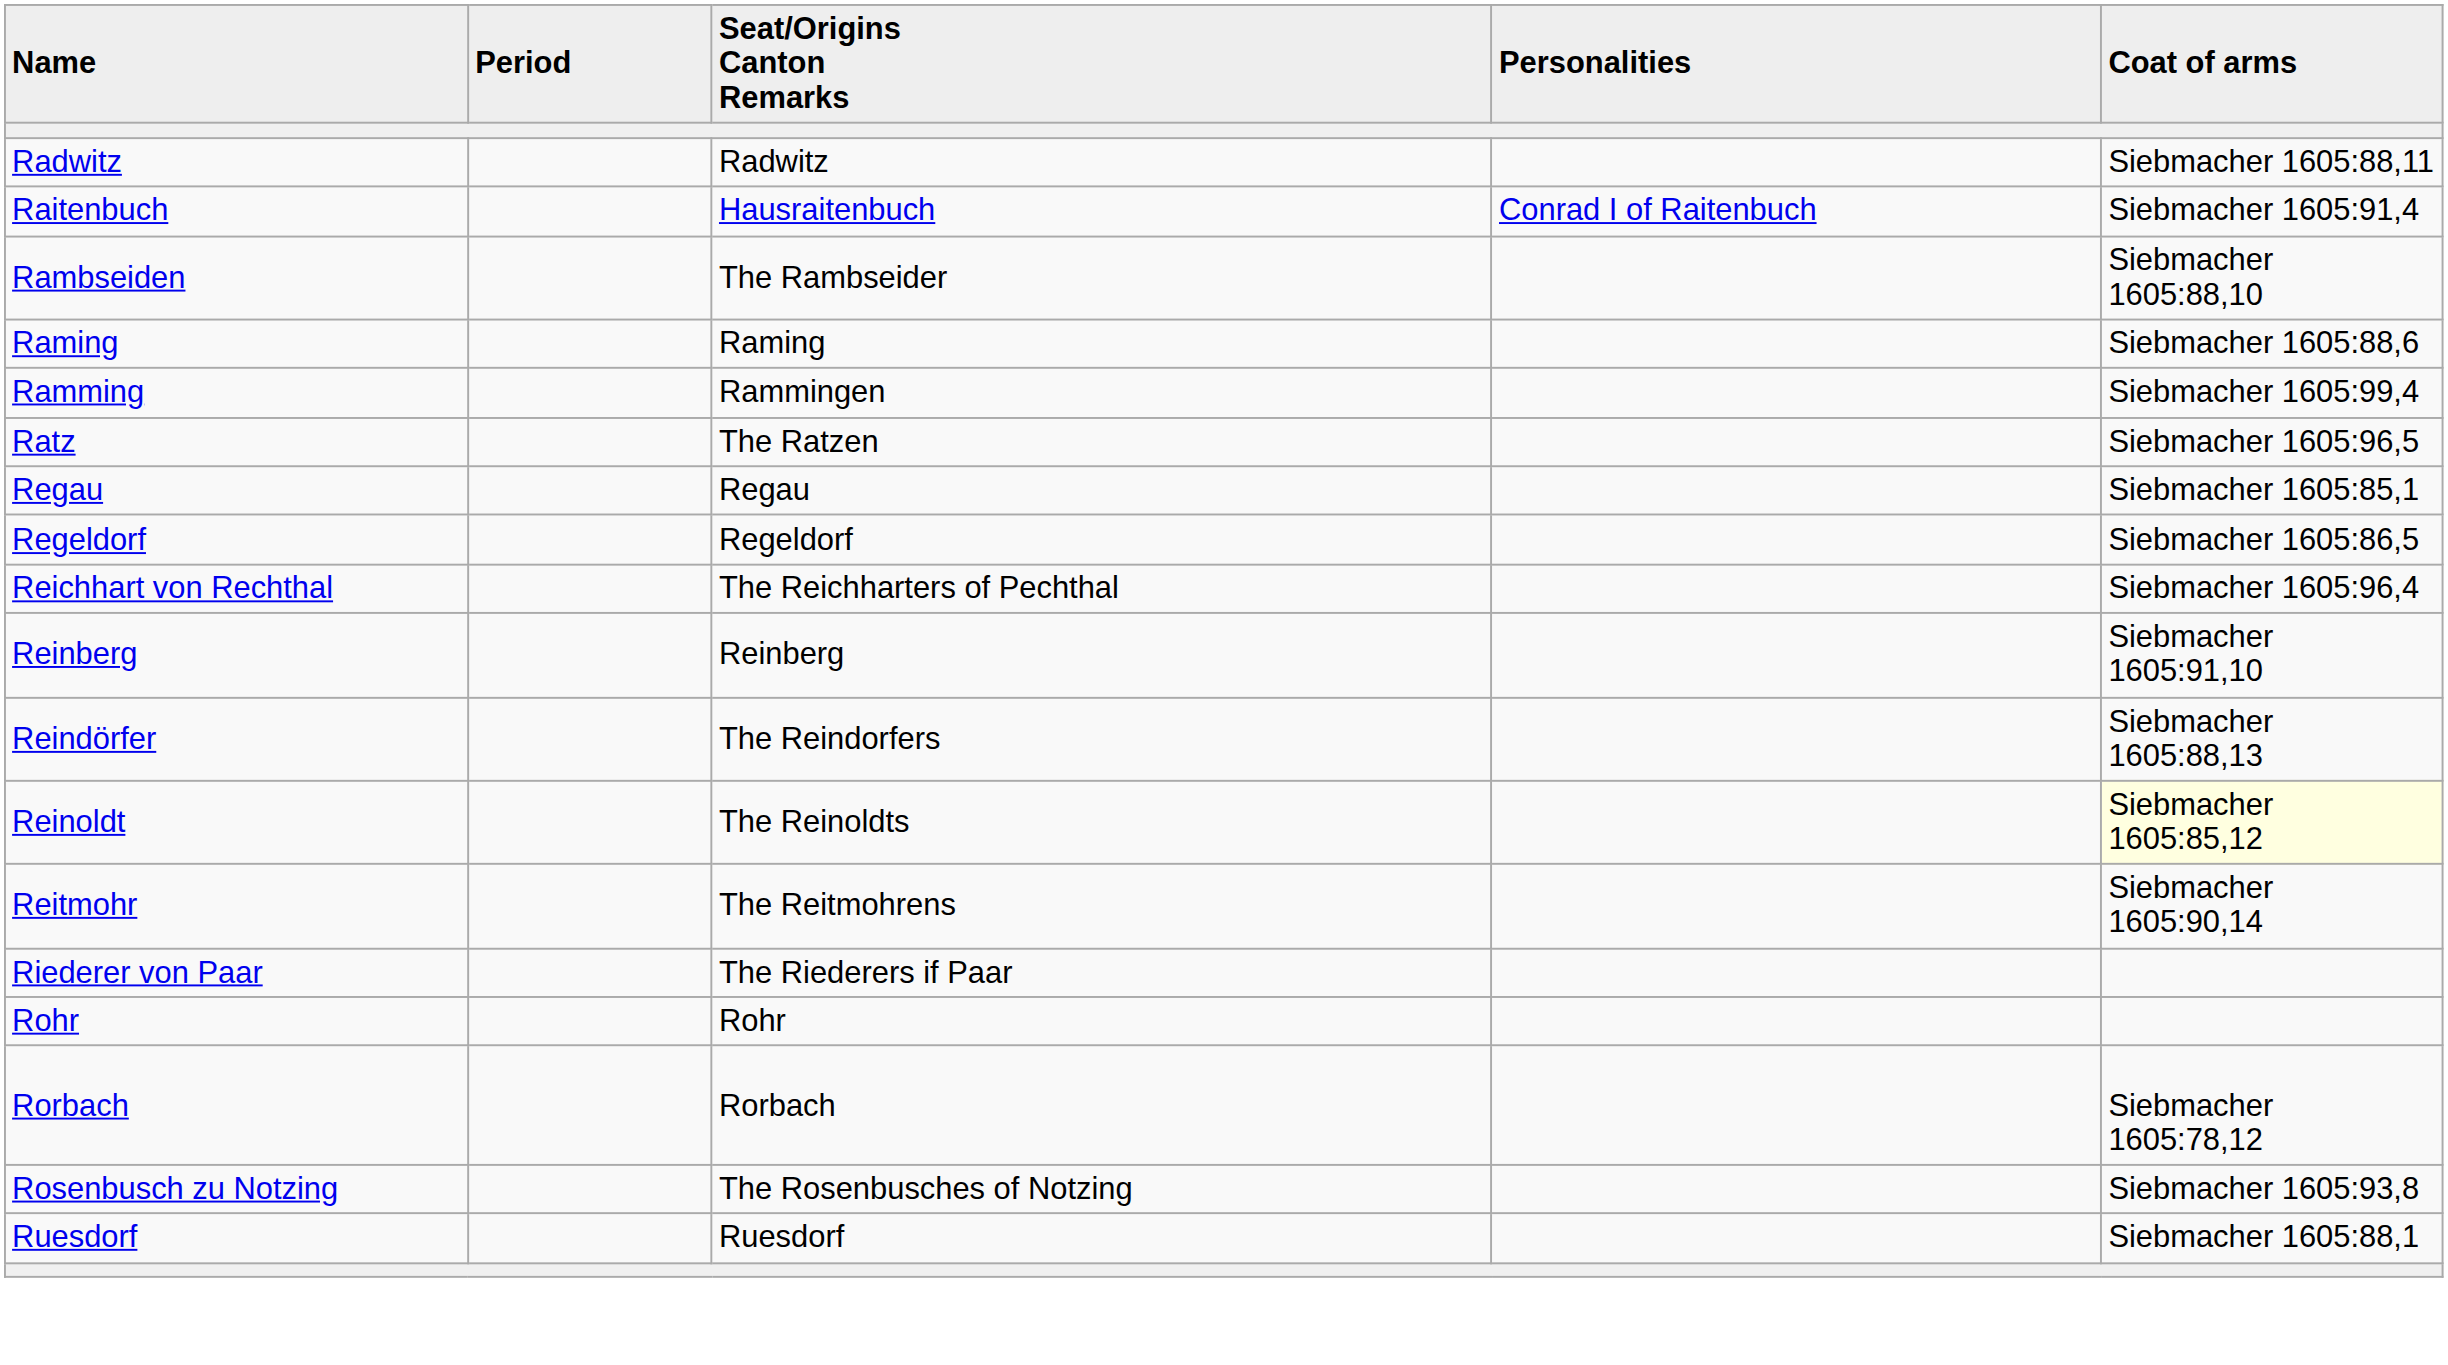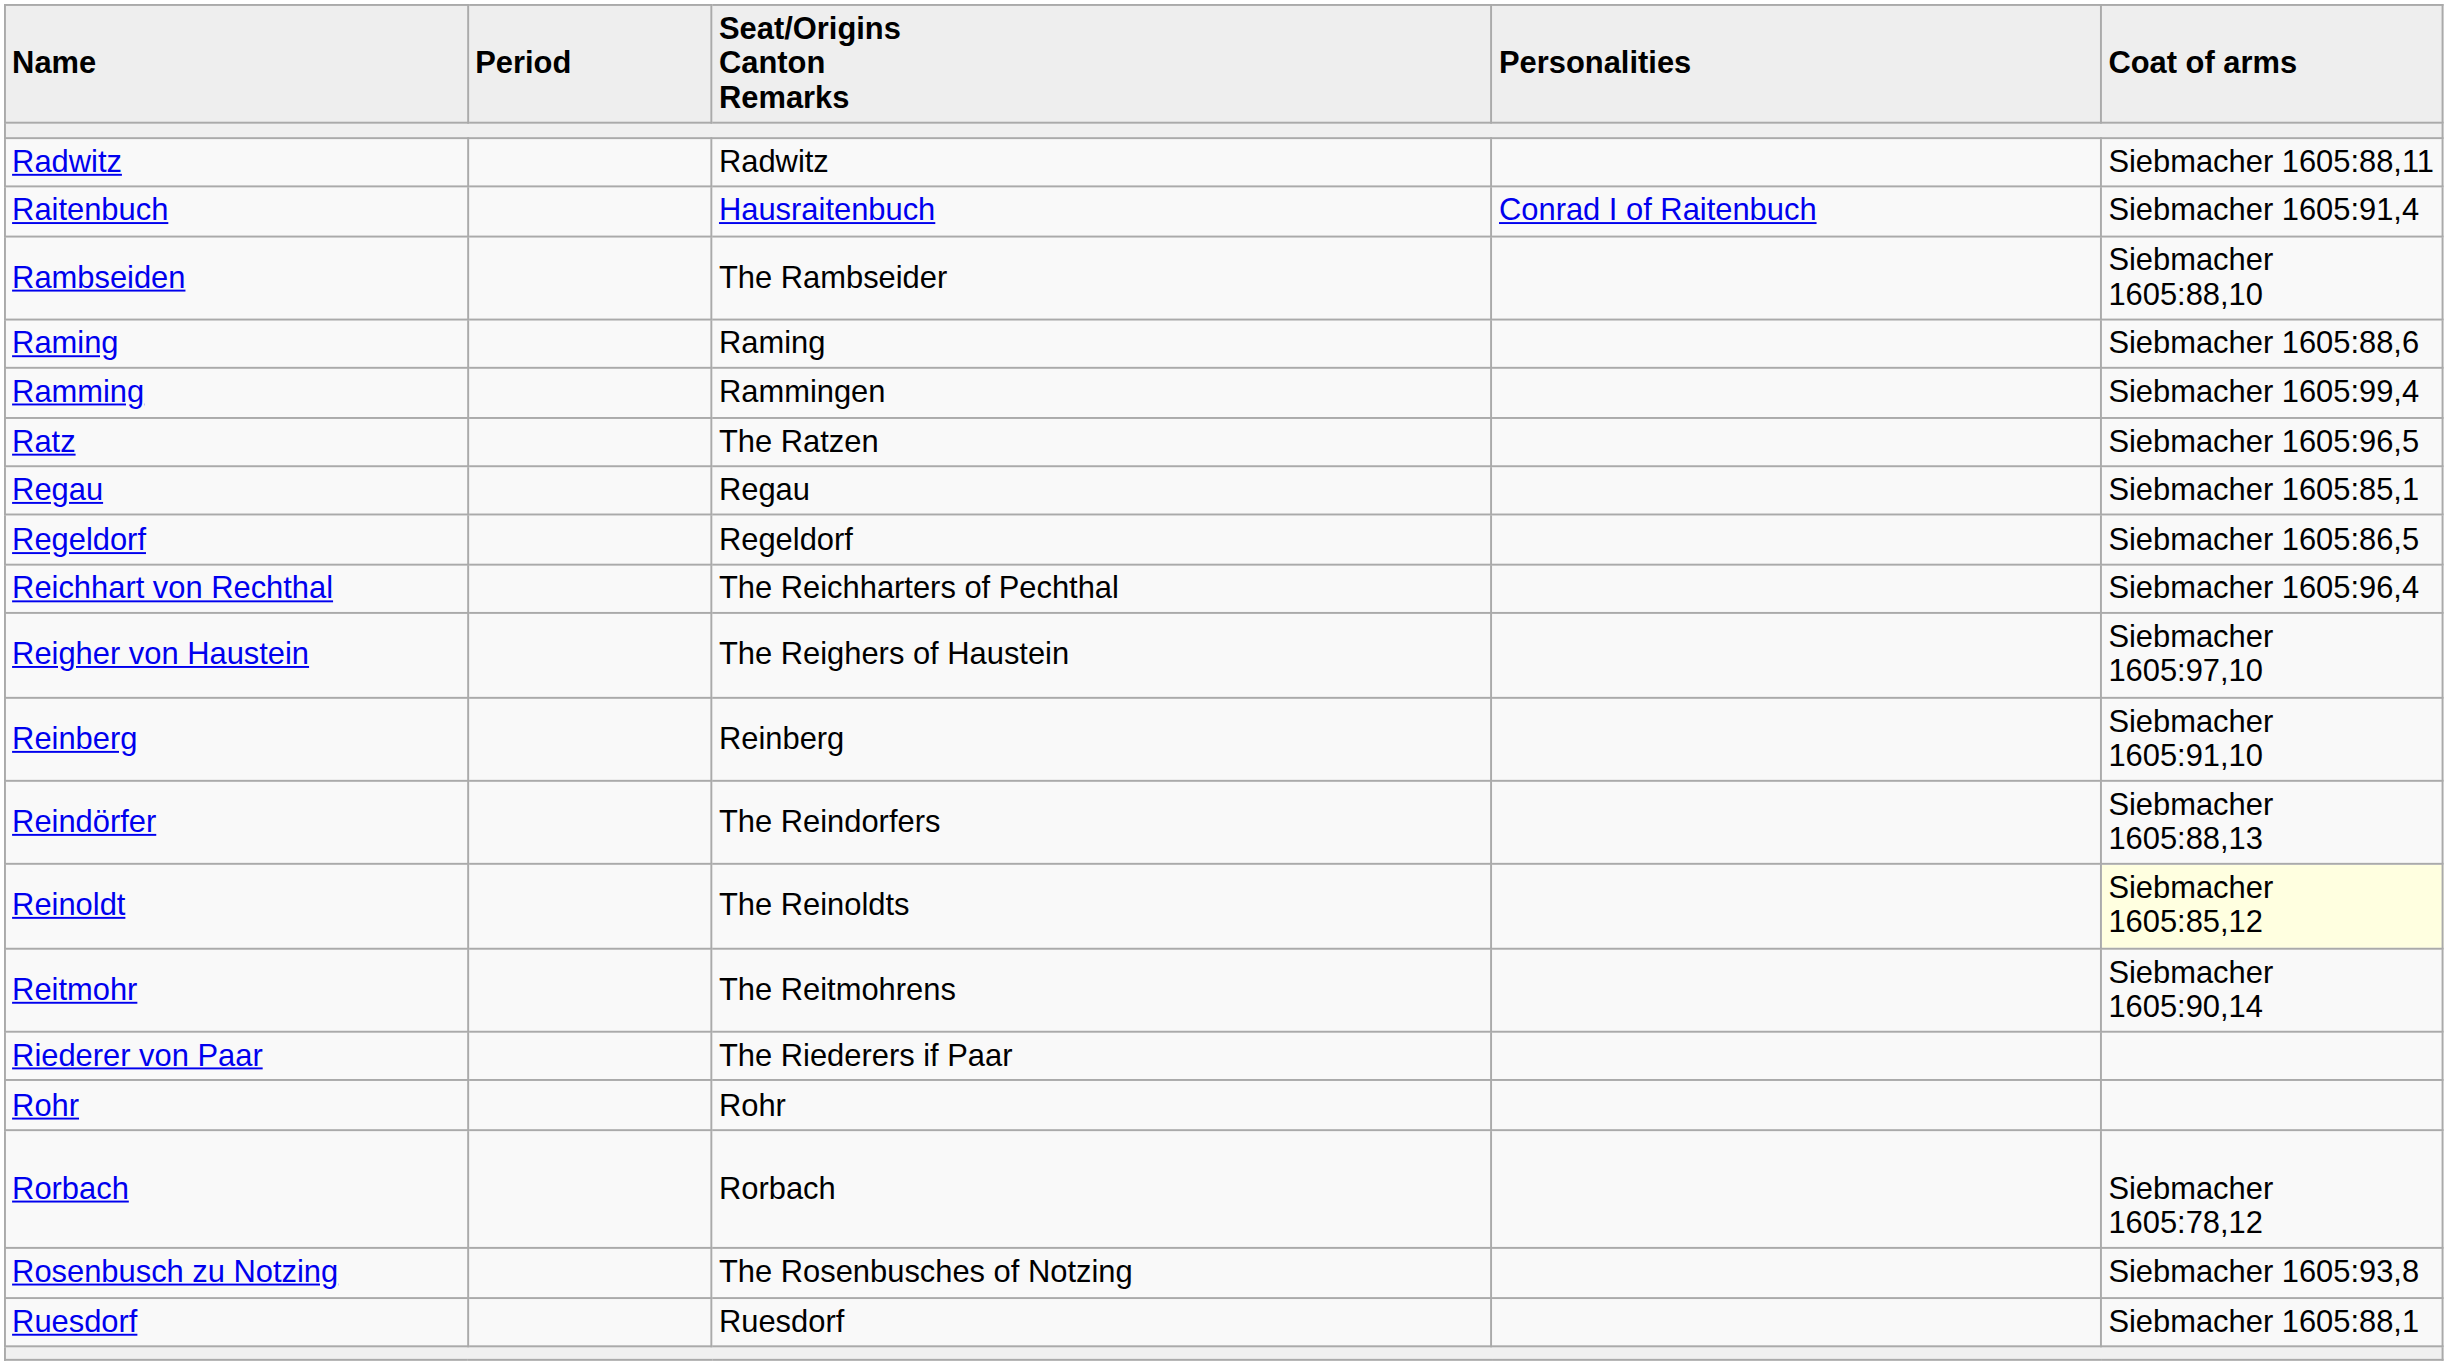 <table class="wikitable" width="100%">
 <tr>
 <td style="background:#EEEEEE;" ! width="19%"><strong>Name</strong></td>
 <td style="background:#EEEEEE;" ! width="10%"><strong>Period</strong></td>
 <td style="background:#EEEEEE;" ! width="32%"><strong>Seat/Origins <br>Canton <br> Remarks</strong></td>
 <td style="background:#EEEEEE;" ! width="25%"><strong>Personalities</strong></td>
 <td style="background:#EEEEEE;" ! width="14%"><strong>Coat of arms</strong></td>
 </tr>
 <tr>
 <td colspan="5" align="left" style="background:#f0f0f0;"></td>
 </tr>
 <tr>
 <td><a href='#'>Radwitz</a></td>
 <td></td>
 <td>Radwitz</td>
 <td></td>
 <td>Siebmacher 1605:88,11</td>
 </tr>
 <tr>
 <td><a href='#'>Raitenbuch</a></td>
 <td></td>
 <td><a href='#'>Hausraitenbuch</a></td>
 <td><a href='#'>Conrad I of Raitenbuch</a></td>
 <td>Siebmacher 1605:91,4</td>
 </tr>
 <tr>
 <td><a href='#'>Rambseiden</a></td>
 <td></td>
 <td>The Rambseider</td>
 <td></td>
 <td>Siebmacher 1605:88,10</td>
 </tr>
 <tr>
 <td><a href='#'>Raming</a></td>
 <td></td>
 <td>Raming</td>
 <td></td>
 <td>Siebmacher 1605:88,6</td>
 </tr>
 <tr>
 <td><a href='#'>Ramming</a></td>
 <td></td>
 <td>Rammingen</td>
 <td></td>
 <td>Siebmacher 1605:99,4</td>
 </tr>
 <tr>
 <td><a href='#'>Ratz</a></td>
 <td></td>
 <td>The Ratzen</td>
 <td></td>
 <td>Siebmacher 1605:96,5</td>
 </tr>
 <tr>
 <td><a href='#'>Regau</a></td>
 <td></td>
 <td>Regau</td>
 <td></td>
 <td>Siebmacher 1605:85,1</td>
 </tr>
 <tr>
 <td><a href='#'>Regeldorf</a></td>
 <td></td>
 <td>Regeldorf</td>
 <td></td>
 <td>Siebmacher 1605:86,5</td>
 </tr>
 <tr>
 <td><a href='#'>Reichhart von Rechthal</a></td>
 <td></td>
 <td>The Reichharters of Pechthal</td>
 <td></td>
 <td>Siebmacher 1605:96,4</td>
 </tr>
 <tr>
+<td><a href='#'>Reigher von Haustein</a></td>
+<td></td>
+<td>The Reighers of Haustein</td>
+<td></td>
+<td>Siebmacher 1605:97,10</td>
+</tr>
+<tr>
 <td><a href='#'>Reinberg</a></td>
 <td></td>
 <td>Reinberg</td>
 <td></td>
 <td>Siebmacher 1605:91,10</td>
 </tr>
 <tr>
 <td><a href='#'>Reindörfer</a></td>
 <td></td>
 <td>The Reindorfers</td>
 <td></td>
 <td>Siebmacher 1605:88,13</td>
 </tr>
 <tr>
 <td><a href='#'>Reinoldt</a></td>
 <td></td>
 <td>The Reinoldts</td>
 <td></td>
 <td style="background: lightyellow;">Siebmacher 1605:85,12</td>
 </tr>
 <tr>
 <td><a href='#'>Reitmohr</a></td>
 <td></td>
 <td>The Reitmohrens</td>
 <td></td>
 <td>Siebmacher 1605:90,14</td>
 </tr>
 <tr>
 <td><a href='#'>Riederer von Paar</a></td>
 <td></td>
 <td>The Riederers if Paar</td>
 <td></td>
 <td></td>
 </tr>
 <tr>
 <td><a href='#'>Rohr</a></td>
 <td></td>
 <td>Rohr</td>
 <td></td>
 <td></td>
 </tr>
 <tr>
 <td><a href='#'>Rorbach</a></td>
 <td></td>
 <td>Rorbach</td>
 <td></td>
 <td> <br> Siebmacher 1605:78,12</td>
 </tr>
 <tr>
 <td><a href='#'>Rosenbusch zu Notzing</a></td>
 <td></td>
 <td>The Rosenbusches of Notzing</td>
 <td></td>
 <td>Siebmacher 1605:93,8</td>
 </tr>
 <tr>
 <td><a href='#'>Ruesdorf</a></td>
 <td></td>
 <td>Ruesdorf</td>
 <td></td>
 <td>Siebmacher 1605:88,1</td>
 </tr>
 <tr>
 <td colspan="5" align="left" style="background:#f0f0f0;"></td>
 </tr>
 </table>
